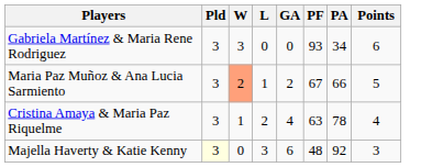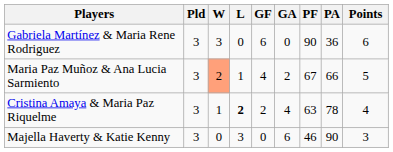 <table class=wikitable style="text-align:center">
 <tr>
 <th width=220>Players</th>
 <th width=20>Pld</th>
 <th width=20>W</th>
 <th width=20>L</th>
+<th width=20>GF</th>
 <th width=20>GA</th>
 <th width=20>PF</th>
 <th width=20>PA</th>
 <th width=50>Points</th>
 </tr>
 <tr>
 <td align=left> <a href='#'>Gabriela Martínez</a> & Maria Rene Rodriguez</td>
 <td>3</td>
 <td>3</td>
 <td>0</td>
+<td>6</td>
 <td>0</td>
-<td>93</td>
-<td>34</td>
+<td>90</td>
+<td>36</td>
 <td>6</td>
 </tr>
 <tr>
 <td align=left> Maria Paz Muñoz & Ana Lucia Sarmiento</td>
 <td>3</td>
 <td style="background: lightsalmon;">2</td>
 <td>1</td>
+<td>4</td>
 <td>2</td>
 <td>67</td>
 <td>66</td>
 <td>5</td>
 </tr>
 <tr>
 <td align=left> <a href='#'>Cristina Amaya</a> & Maria Paz Riquelme</td>
 <td>3</td>
 <td>1</td>
+<td><strong>2</strong></td>
 <td>2</td>
 <td>4</td>
 <td>63</td>
 <td>78</td>
 <td>4</td>
 </tr>
 <tr>
 <td align=left> Majella Haverty & Katie Kenny</td>
-<td style="background: lightyellow;">3</td>
+<td>3</td>
 <td>0</td>
 <td>3</td>
+<td>0</td>
 <td>6</td>
-<td>48</td>
-<td>92</td>
+<td>46</td>
+<td>90</td>
 <td>3</td>
 </tr>
 </table>
